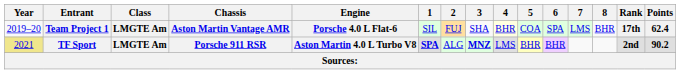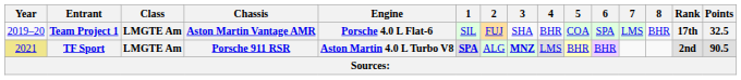 <table class="wikitable" style="text-align:center; font-size:90%">
 <tr>
 <th>Year</th>
 <th>Entrant</th>
 <th>Class</th>
 <th>Chassis</th>
 <th>Engine</th>
 <th>1</th>
 <th>2</th>
 <th>3</th>
 <th>4</th>
 <th>5</th>
 <th>6</th>
 <th>7</th>
 <th>8</th>
 <th>Rank</th>
 <th>Points</th>
 </tr>
 <tr>
 <td><a href='#'>2019–20</a></td>
 <th><a href='#'>Team Project 1</a></th>
 <th>LMGTE Am</th>
 <th><a href='#'>Aston Martin Vantage AMR</a></th>
 <th><a href='#'>Porsche</a> 4.0 L Flat-6</th>
 <td style="background:#DFFFDF;"><a href='#'>SIL</a><br></td>
 <td style="background:#FFDF9F;"><a href='#'>FUJ</a><br></td>
 <td><a href='#'>SHA</a></td>
-<td style="background: lightyellow;"><a href='#'>BHR</a></td>
+<td><a href='#'>BHR</a></td>
 <td style="background:#DFFFDF;"><a href='#'>COA</a><br></td>
 <td style="background:#DFFFDF;"><a href='#'>SPA</a><br></td>
 <td style="background:#DFFFDF;"><a href='#'>LMS</a><br></td>
 <td><a href='#'>BHR</a></td>
 <th>17th</th>
-<th>62.4</th>
+<th>32.5</th>
 </tr>
 <tr>
 <td style="background: khaki;"><a href='#'>2021</a></td>
 <th><a href='#'>TF Sport</a></th>
 <th>LMGTE Am</th>
 <th><a href='#'>Porsche 911 RSR</a></th>
 <th><a href='#'>Aston Martin</a> <strong>4.0 L Turbo V8</strong></th>
 <td style="background:#DFDFDF;"><a href='#'><strong>SPA</strong></a><br></td>
 <td style="background:#DFFFDF;"><a href='#'>ALG</a><br></td>
 <td style="background:#DFFFDF;"><a href='#'><strong>MNZ</strong></a><br></td>
 <td style="background:#DFDFDF;"><a href='#'>LMS</a><br></td>
 <td style="background:#FFFFBF;"><a href='#'>BHR</a><br></td>
 <td style="background:#EFCFFF;"><a href='#'>BHR</a><br></td>
 <td></td>
 <td></td>
 <th style="background:#DFDFDF;">2nd</th>
-<th style="background:#DFDFDF;">90.2</th>
+<th style="background:#DFDFDF;">90.5</th>
 </tr>
 <tr>
 <th colspan="15">Sources:</th>
 </tr>
 </table>
